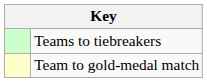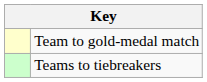 <table class="wikitable" style="text-align: center;">
 <tr>
 <th colspan=2>Key</th>
 </tr>
 <tr>
+<td style="background:#ffffcc; width:20px;"></td>
+<td align=left>Team to gold-medal match</td>
+</tr>
+<tr>
 <td style="background:#ccffcc; width:20px;"></td>
 <td align=left>Teams to tiebreakers</td>
 </tr>
-<tr>
-<td style="background:#ffffcc; width:20px;"></td>
-<td align=left>Team to gold-medal match</td>
-</tr>
 </table>
